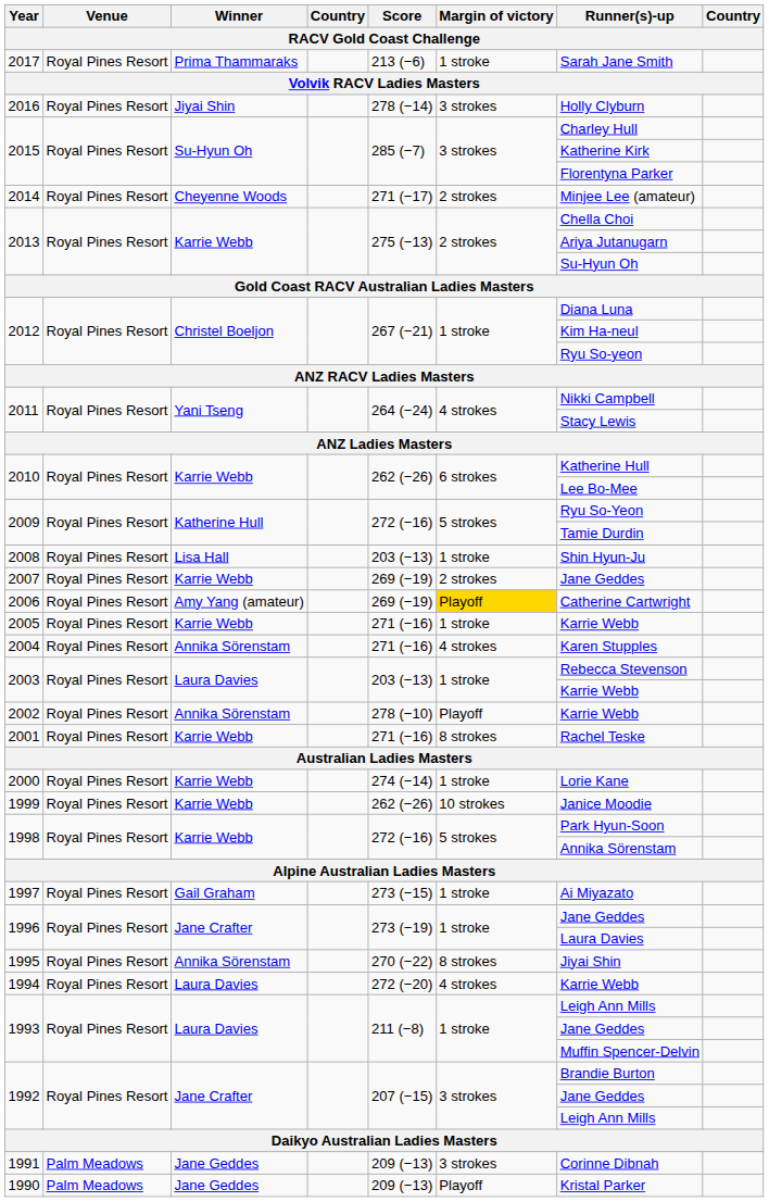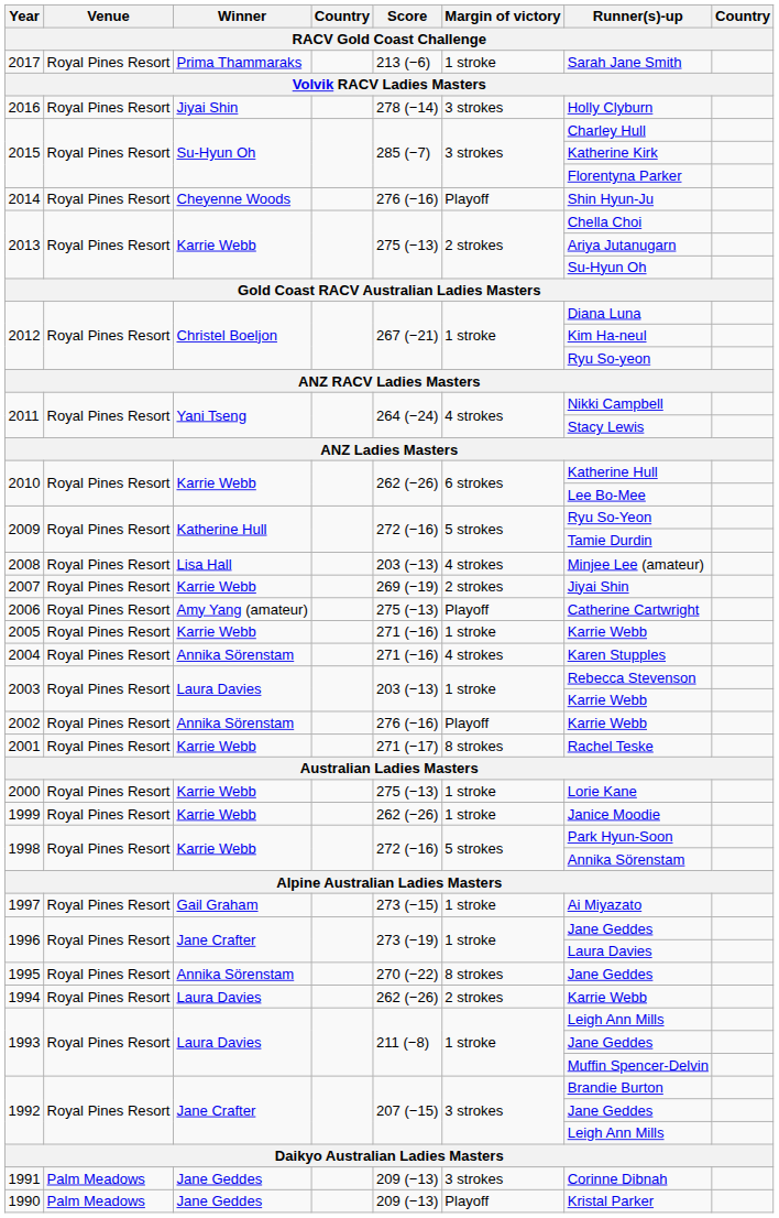 <table class=wikitable style="font-size:95%">
 <tr>
 <th>Year</th>
 <th>Venue</th>
 <th>Winner</th>
 <th>Country</th>
 <th>Score</th>
 <th>Margin of victory</th>
 <th>Runner(s)-up</th>
 <th>Country</th>
 </tr>
 <tr>
 <th colspan=8>RACV Gold Coast Challenge</th>
 </tr>
 <tr>
 <td>2017</td>
 <td>Royal Pines Resort</td>
 <td><a href='#'>Prima Thammaraks</a></td>
 <td></td>
 <td>213 (−6)</td>
 <td>1 stroke</td>
 <td><a href='#'>Sarah Jane Smith</a></td>
 <td></td>
 </tr>
 <tr>
 <th colspan=8><a href='#'>Volvik</a> RACV Ladies Masters</th>
 </tr>
 <tr>
 <td>2016</td>
 <td>Royal Pines Resort</td>
 <td><a href='#'>Jiyai Shin</a></td>
 <td></td>
 <td>278 (−14)</td>
 <td>3 strokes</td>
 <td><a href='#'>Holly Clyburn</a></td>
 <td></td>
 </tr>
 <tr>
 <td rowspan=3>2015</td>
 <td rowspan=3>Royal Pines Resort</td>
 <td rowspan=3><a href='#'>Su-Hyun Oh</a></td>
 <td rowspan=3></td>
 <td rowspan=3>285 (−7)</td>
 <td rowspan=3>3 strokes</td>
 <td><a href='#'>Charley Hull</a></td>
 <td></td>
 </tr>
 <tr>
 <td><a href='#'>Katherine Kirk</a></td>
 <td></td>
 </tr>
 <tr>
 <td><a href='#'>Florentyna Parker</a></td>
 <td></td>
 </tr>
 <tr>
 <td>2014</td>
 <td>Royal Pines Resort</td>
 <td><a href='#'>Cheyenne Woods</a></td>
 <td></td>
-<td>271 (−17)</td>
-<td>2 strokes</td>
-<td><a href='#'>Minjee Lee</a> (amateur)</td>
+<td>276 (−16)</td>
+<td>Playoff</td>
+<td><a href='#'>Shin Hyun-Ju</a></td>
 <td></td>
 </tr>
 <tr>
 <td rowspan=3>2013</td>
 <td rowspan=3>Royal Pines Resort</td>
 <td rowspan=3><a href='#'>Karrie Webb</a></td>
 <td rowspan=3></td>
 <td rowspan=3>275 (−13)</td>
 <td rowspan=3>2 strokes</td>
 <td><a href='#'>Chella Choi</a></td>
 <td></td>
 </tr>
 <tr>
 <td><a href='#'>Ariya Jutanugarn</a></td>
 <td></td>
 </tr>
 <tr>
 <td><a href='#'>Su-Hyun Oh</a></td>
 <td></td>
 </tr>
 <tr>
 <th colspan=8>Gold Coast RACV Australian Ladies Masters</th>
 </tr>
 <tr>
 <td rowspan=3>2012</td>
 <td rowspan=3>Royal Pines Resort</td>
 <td rowspan=3><a href='#'>Christel Boeljon</a></td>
 <td rowspan=3></td>
 <td rowspan=3>267 (−21)</td>
 <td rowspan=3>1 stroke</td>
 <td><a href='#'>Diana Luna</a></td>
 <td></td>
 </tr>
 <tr>
 <td><a href='#'>Kim Ha-neul</a></td>
 <td></td>
 </tr>
 <tr>
 <td><a href='#'>Ryu So-yeon</a></td>
 <td></td>
 </tr>
 <tr>
 <th colspan=8>ANZ RACV Ladies Masters</th>
 </tr>
 <tr>
 <td rowspan=2>2011</td>
 <td rowspan=2>Royal Pines Resort</td>
 <td rowspan=2><a href='#'>Yani Tseng</a></td>
 <td rowspan=2></td>
 <td rowspan=2>264 (−24)</td>
 <td rowspan=2>4 strokes</td>
 <td><a href='#'>Nikki Campbell</a></td>
 <td></td>
 </tr>
 <tr>
 <td><a href='#'>Stacy Lewis</a></td>
 <td></td>
 </tr>
 <tr>
 <th colspan=8>ANZ Ladies Masters</th>
 </tr>
 <tr>
 <td rowspan=2>2010</td>
 <td rowspan=2>Royal Pines Resort</td>
 <td rowspan=2><a href='#'>Karrie Webb</a></td>
 <td rowspan=2></td>
 <td rowspan=2>262 (−26)</td>
 <td rowspan=2>6 strokes</td>
 <td><a href='#'>Katherine Hull</a></td>
 <td></td>
 </tr>
 <tr>
 <td><a href='#'>Lee Bo-Mee</a></td>
 <td></td>
 </tr>
 <tr>
 <td rowspan=2>2009</td>
 <td rowspan=2>Royal Pines Resort</td>
 <td rowspan=2><a href='#'>Katherine Hull</a></td>
 <td rowspan=2></td>
 <td rowspan=2>272 (−16)</td>
 <td rowspan=2>5 strokes</td>
 <td><a href='#'>Ryu So-Yeon</a></td>
 <td></td>
 </tr>
 <tr>
 <td><a href='#'>Tamie Durdin</a></td>
 <td></td>
 </tr>
 <tr>
 <td>2008</td>
 <td>Royal Pines Resort</td>
 <td><a href='#'>Lisa Hall</a></td>
 <td></td>
 <td>203 (−13)</td>
-<td>1 stroke</td>
-<td><a href='#'>Shin Hyun-Ju</a></td>
+<td>4 strokes</td>
+<td><a href='#'>Minjee Lee</a> (amateur)</td>
 <td></td>
 </tr>
 <tr>
 <td>2007</td>
 <td>Royal Pines Resort</td>
 <td><a href='#'>Karrie Webb</a></td>
 <td></td>
 <td>269 (−19)</td>
 <td>2 strokes</td>
-<td><a href='#'>Jane Geddes</a></td>
+<td><a href='#'>Jiyai Shin</a></td>
 <td></td>
 </tr>
 <tr>
 <td>2006</td>
 <td>Royal Pines Resort</td>
 <td><a href='#'>Amy Yang</a> (amateur)</td>
 <td></td>
-<td>269 (−19)</td>
-<td style="background: gold;">Playoff</td>
+<td>275 (−13)</td>
+<td>Playoff</td>
 <td><a href='#'>Catherine Cartwright</a></td>
 <td></td>
 </tr>
 <tr>
 <td>2005</td>
 <td>Royal Pines Resort</td>
 <td><a href='#'>Karrie Webb</a></td>
 <td></td>
 <td>271 (−16)</td>
 <td>1 stroke</td>
 <td><a href='#'>Karrie Webb</a></td>
 <td></td>
 </tr>
 <tr>
 <td>2004</td>
 <td>Royal Pines Resort</td>
 <td><a href='#'>Annika Sörenstam</a></td>
 <td></td>
 <td>271 (−16)</td>
 <td>4 strokes</td>
 <td><a href='#'>Karen Stupples</a></td>
 <td></td>
 </tr>
 <tr>
 <td rowspan=2>2003</td>
 <td rowspan=2>Royal Pines Resort</td>
 <td rowspan=2><a href='#'>Laura Davies</a></td>
 <td rowspan=2></td>
 <td rowspan=2>203 (−13)</td>
 <td rowspan="2">1 stroke</td>
 <td><a href='#'>Rebecca Stevenson</a></td>
 <td></td>
 </tr>
 <tr>
 <td><a href='#'>Karrie Webb</a></td>
 <td></td>
 </tr>
 <tr>
 <td>2002</td>
 <td>Royal Pines Resort</td>
 <td><a href='#'>Annika Sörenstam</a></td>
 <td></td>
-<td>278 (−10)</td>
+<td>276 (−16)</td>
 <td>Playoff</td>
 <td><a href='#'>Karrie Webb</a></td>
 <td></td>
 </tr>
 <tr>
 <td>2001</td>
 <td>Royal Pines Resort</td>
 <td><a href='#'>Karrie Webb</a></td>
 <td></td>
-<td>271 (−16)</td>
+<td>271 (−17)</td>
 <td>8 strokes</td>
 <td><a href='#'>Rachel Teske</a></td>
 <td></td>
 </tr>
 <tr>
 <th colspan=8>Australian Ladies Masters</th>
 </tr>
 <tr>
 <td>2000</td>
 <td>Royal Pines Resort</td>
 <td><a href='#'>Karrie Webb</a></td>
 <td></td>
-<td>274 (−14)</td>
+<td>275 (−13)</td>
 <td>1 stroke</td>
 <td><a href='#'>Lorie Kane</a></td>
 <td></td>
 </tr>
 <tr>
 <td>1999</td>
 <td>Royal Pines Resort</td>
 <td><a href='#'>Karrie Webb</a></td>
 <td></td>
 <td>262 (−26)</td>
-<td>10 strokes</td>
+<td>1 stroke</td>
 <td><a href='#'>Janice Moodie</a></td>
 <td></td>
 </tr>
 <tr>
 <td rowspan=2>1998</td>
 <td rowspan=2>Royal Pines Resort</td>
 <td rowspan=2><a href='#'>Karrie Webb</a></td>
 <td rowspan=2></td>
 <td rowspan=2>272 (−16)</td>
 <td rowspan=2>5 strokes</td>
 <td><a href='#'>Park Hyun-Soon</a></td>
 <td></td>
 </tr>
 <tr>
 <td><a href='#'>Annika Sörenstam</a></td>
 <td></td>
 </tr>
 <tr>
 <th colspan=8>Alpine Australian Ladies Masters</th>
 </tr>
 <tr>
 <td>1997</td>
 <td>Royal Pines Resort</td>
 <td><a href='#'>Gail Graham</a></td>
 <td></td>
 <td>273 (−15)</td>
 <td>1 stroke</td>
 <td><a href='#'>Ai Miyazato</a></td>
 <td></td>
 </tr>
 <tr>
 <td rowspan=2>1996</td>
 <td rowspan=2>Royal Pines Resort</td>
 <td rowspan=2><a href='#'>Jane Crafter</a></td>
 <td rowspan=2></td>
 <td rowspan=2>273 (−19)</td>
 <td rowspan=2>1 stroke</td>
 <td><a href='#'>Jane Geddes</a></td>
 <td></td>
 </tr>
 <tr>
 <td><a href='#'>Laura Davies</a></td>
 <td></td>
 </tr>
 <tr>
 <td>1995</td>
 <td>Royal Pines Resort</td>
 <td><a href='#'>Annika Sörenstam</a></td>
 <td></td>
 <td>270 (−22)</td>
 <td>8 strokes</td>
-<td><a href='#'>Jiyai Shin</a></td>
+<td><a href='#'>Jane Geddes</a></td>
 <td></td>
 </tr>
 <tr>
 <td>1994</td>
 <td>Royal Pines Resort</td>
 <td><a href='#'>Laura Davies</a></td>
 <td></td>
-<td>272 (−20)</td>
-<td>4 strokes</td>
+<td>262 (−26)</td>
+<td>2 strokes</td>
 <td><a href='#'>Karrie Webb</a></td>
 <td></td>
 </tr>
 <tr>
 <td rowspan=3>1993</td>
 <td rowspan=3>Royal Pines Resort</td>
 <td rowspan=3><a href='#'>Laura Davies</a></td>
 <td rowspan=3></td>
 <td rowspan=3>211 (−8)</td>
 <td rowspan=3>1 stroke</td>
 <td><a href='#'>Leigh Ann Mills</a></td>
 <td></td>
 </tr>
 <tr>
 <td><a href='#'>Jane Geddes</a></td>
 <td></td>
 </tr>
 <tr>
 <td><a href='#'>Muffin Spencer-Delvin</a></td>
 <td></td>
 </tr>
 <tr>
 <td rowspan=3>1992</td>
 <td rowspan=3>Royal Pines Resort</td>
 <td rowspan=3><a href='#'>Jane Crafter</a></td>
 <td rowspan=3></td>
 <td rowspan=3>207 (−15)</td>
 <td rowspan=3>3 strokes</td>
 <td><a href='#'>Brandie Burton</a></td>
 <td></td>
 </tr>
 <tr>
 <td><a href='#'>Jane Geddes</a></td>
 <td></td>
 </tr>
 <tr>
 <td><a href='#'>Leigh Ann Mills</a></td>
 <td></td>
 </tr>
 <tr>
 <th colspan=8>Daikyo Australian Ladies Masters</th>
 </tr>
 <tr>
 <td>1991</td>
 <td><a href='#'>Palm Meadows</a></td>
 <td><a href='#'>Jane Geddes</a></td>
 <td></td>
 <td>209 (−13)</td>
 <td>3 strokes</td>
 <td><a href='#'>Corinne Dibnah</a></td>
 <td></td>
 </tr>
 <tr>
 <td>1990</td>
 <td><a href='#'>Palm Meadows</a></td>
 <td><a href='#'>Jane Geddes</a></td>
 <td></td>
 <td>209 (−13)</td>
 <td>Playoff</td>
 <td><a href='#'>Kristal Parker</a></td>
 <td></td>
 </tr>
 </table>
